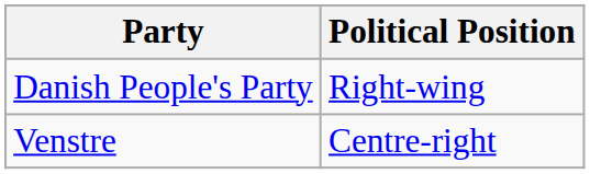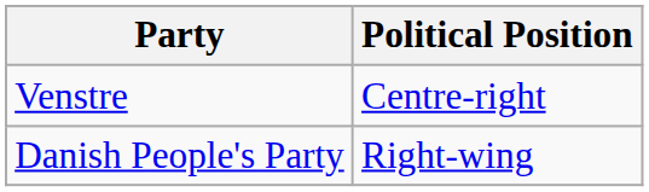 <table class="wikitable mw-collapsible mw-collapsed">
 <tr>
 <th>Party</th>
 <th>Political Position</th>
 </tr>
 <tr>
+<td><a href='#'>Venstre</a></td>
+<td><a href='#'>Centre-right</a></td>
+</tr>
+<tr>
 <td><a href='#'>Danish People's Party</a></td>
 <td><a href='#'>Right-wing</a></td>
 </tr>
-<tr>
-<td><a href='#'>Venstre</a></td>
-<td><a href='#'>Centre-right</a></td>
-</tr>
 </table>
